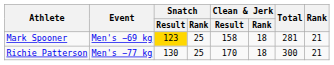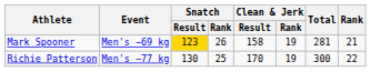 <table class="wikitable" style="font-size:90%">
 <tr>
 <th rowspan="2">Athlete</th>
 <th rowspan="2">Event</th>
 <th colspan="2">Snatch</th>
 <th colspan="2">Clean & Jerk</th>
 <th rowspan="2">Total</th>
 <th rowspan="2">Rank</th>
 </tr>
 <tr style="font-size:95%">
 <th>Result</th>
 <th>Rank</th>
 <th>Result</th>
 <th>Rank</th>
 </tr>
 <tr align=center>
 <td align=left><a href='#'>Mark Spooner</a></td>
 <td align=left><a href='#'>Men's −69 kg</a></td>
 <td style="background: gold;">123</td>
-<td>25</td>
+<td>26</td>
 <td>158</td>
-<td>18</td>
+<td>19</td>
 <td>281</td>
 <td>21</td>
 </tr>
 <tr align=center>
 <td align=left><a href='#'>Richie Patterson</a></td>
 <td align=left><a href='#'>Men's −77 kg</a></td>
 <td>130</td>
 <td>25</td>
 <td>170</td>
-<td>18</td>
+<td>19</td>
 <td>300</td>
-<td>21</td>
+<td>22</td>
 </tr>
 </table>
